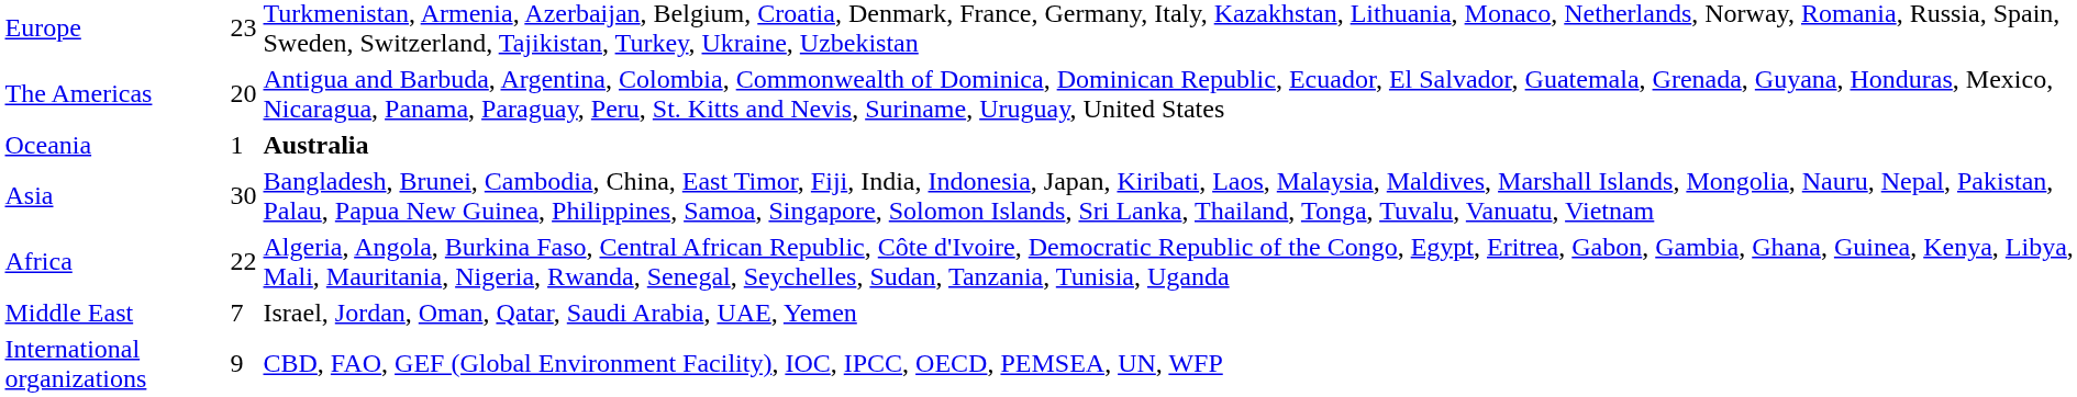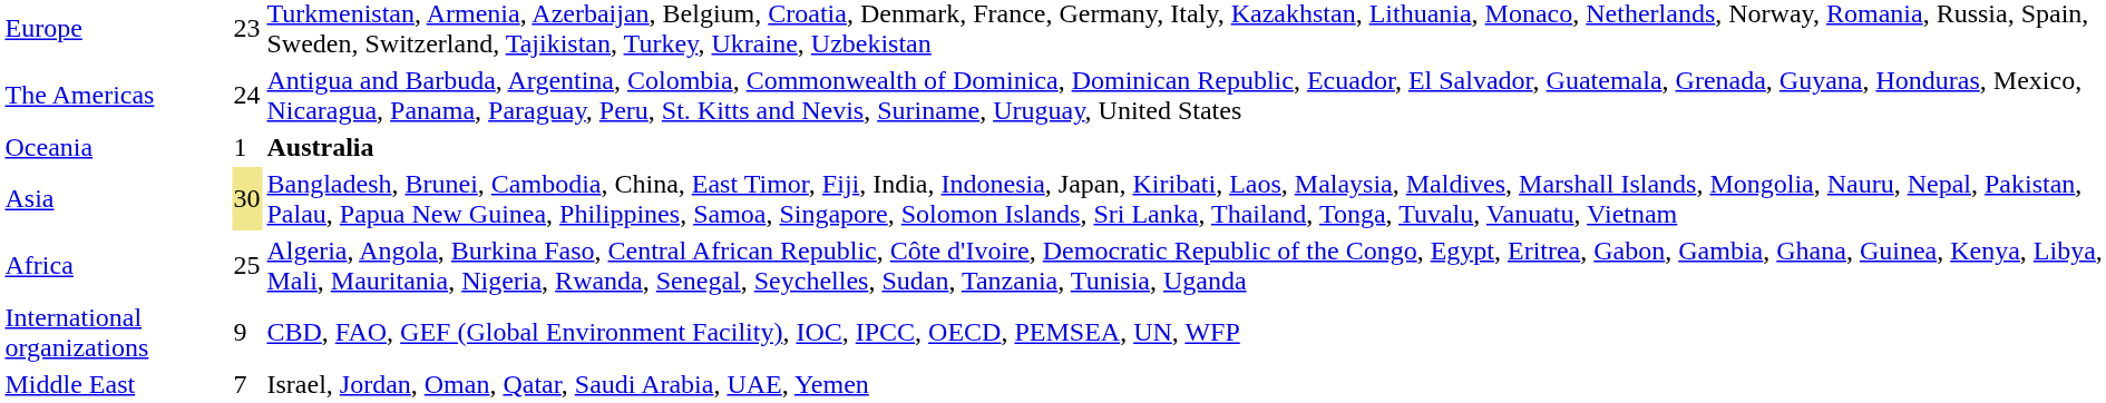 <table>
 <tr>
 <td><a href='#'>Europe</a></td>
 <td>23</td>
 <td><a href='#'>Turkmenistan</a>, <a href='#'>Armenia</a>, <a href='#'>Azerbaijan</a>, Belgium, <a href='#'>Croatia</a>, Denmark, France, Germany, Italy, <a href='#'>Kazakhstan</a>, <a href='#'>Lithuania</a>, <a href='#'>Monaco</a>, <a href='#'>Netherlands</a>, Norway, <a href='#'>Romania</a>, Russia, Spain, Sweden, Switzerland, <a href='#'>Tajikistan</a>, <a href='#'>Turkey</a>, <a href='#'>Ukraine</a>, <a href='#'>Uzbekistan</a></td>
 </tr>
 <tr>
 <td><a href='#'>The Americas</a></td>
-<td>20</td>
+<td>24</td>
 <td><a href='#'>Antigua and Barbuda</a>, <a href='#'>Argentina</a>, <a href='#'>Colombia</a>, <a href='#'>Commonwealth of Dominica</a>, <a href='#'>Dominican Republic</a>, <a href='#'>Ecuador</a>, <a href='#'>El Salvador</a>, <a href='#'>Guatemala</a>, <a href='#'>Grenada</a>, <a href='#'>Guyana</a>, <a href='#'>Honduras</a>, Mexico, <a href='#'>Nicaragua</a>, <a href='#'>Panama</a>, <a href='#'>Paraguay</a>, <a href='#'>Peru</a>, <a href='#'>St. Kitts and Nevis</a>, <a href='#'>Suriname</a>, <a href='#'>Uruguay</a>, United States</td>
 </tr>
 <tr>
 <td><a href='#'>Oceania</a></td>
 <td>1</td>
 <td><strong>Australia</strong></td>
 </tr>
 <tr>
 <td><a href='#'>Asia</a></td>
-<td>30</td>
+<td style="background: khaki;">30</td>
 <td><a href='#'>Bangladesh</a>, <a href='#'>Brunei</a>, <a href='#'>Cambodia</a>, China, <a href='#'>East Timor</a>, <a href='#'>Fiji</a>, India, <a href='#'>Indonesia</a>, Japan, <a href='#'>Kiribati</a>, <a href='#'>Laos</a>, <a href='#'>Malaysia</a>, <a href='#'>Maldives</a>, <a href='#'>Marshall Islands</a>, <a href='#'>Mongolia</a>, <a href='#'>Nauru</a>, <a href='#'>Nepal</a>, <a href='#'>Pakistan</a>, <a href='#'>Palau</a>, <a href='#'>Papua New Guinea</a>, <a href='#'>Philippines</a>, <a href='#'>Samoa</a>, <a href='#'>Singapore</a>, <a href='#'>Solomon Islands</a>, <a href='#'>Sri Lanka</a>, <a href='#'>Thailand</a>, <a href='#'>Tonga</a>, <a href='#'>Tuvalu</a>, <a href='#'>Vanuatu</a>, <a href='#'>Vietnam</a></td>
 </tr>
 <tr>
 <td><a href='#'>Africa</a></td>
-<td>22</td>
+<td>25</td>
 <td><a href='#'>Algeria</a>, <a href='#'>Angola</a>, <a href='#'>Burkina Faso</a>, <a href='#'>Central African Republic</a>, <a href='#'>Côte d'Ivoire</a>, <a href='#'>Democratic Republic of the Congo</a>, <a href='#'>Egypt</a>, <a href='#'>Eritrea</a>, <a href='#'>Gabon</a>, <a href='#'>Gambia</a>, <a href='#'>Ghana</a>, <a href='#'>Guinea</a>, <a href='#'>Kenya</a>, <a href='#'>Libya</a>, <a href='#'>Mali</a>, <a href='#'>Mauritania</a>, <a href='#'>Nigeria</a>, <a href='#'>Rwanda</a>, <a href='#'>Senegal</a>, <a href='#'>Seychelles</a>, <a href='#'>Sudan</a>, <a href='#'>Tanzania</a>, <a href='#'>Tunisia</a>, <a href='#'>Uganda</a></td>
+</tr>
+<tr>
+<td><a href='#'>International organizations</a></td>
+<td>9</td>
+<td><a href='#'>CBD</a>, <a href='#'>FAO</a>, <a href='#'>GEF (Global Environment Facility)</a>, <a href='#'>IOC</a>, <a href='#'>IPCC</a>, <a href='#'>OECD</a>, <a href='#'>PEMSEA</a>, <a href='#'>UN</a>, <a href='#'>WFP</a></td>
 </tr>
 <tr>
 <td><a href='#'>Middle East</a></td>
 <td>7</td>
 <td>Israel, <a href='#'>Jordan</a>, <a href='#'>Oman</a>, <a href='#'>Qatar</a>, <a href='#'>Saudi Arabia</a>, <a href='#'>UAE</a>, <a href='#'>Yemen</a></td>
 </tr>
-<tr>
-<td><a href='#'>International organizations</a></td>
-<td>9</td>
-<td><a href='#'>CBD</a>, <a href='#'>FAO</a>, <a href='#'>GEF (Global Environment Facility)</a>, <a href='#'>IOC</a>, <a href='#'>IPCC</a>, <a href='#'>OECD</a>, <a href='#'>PEMSEA</a>, <a href='#'>UN</a>, <a href='#'>WFP</a></td>
-</tr>
 </table>
